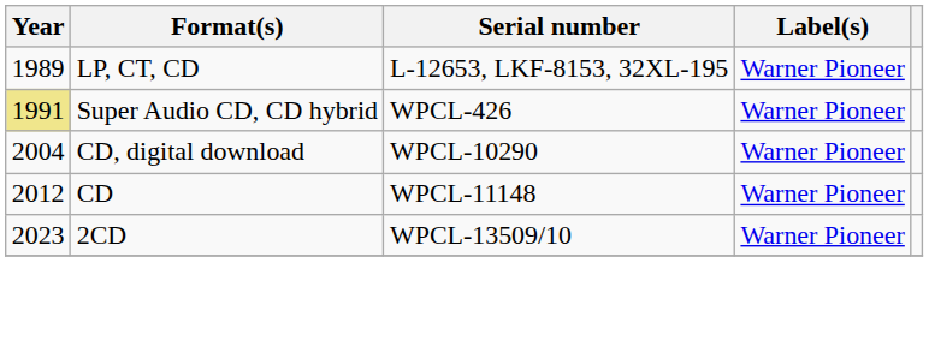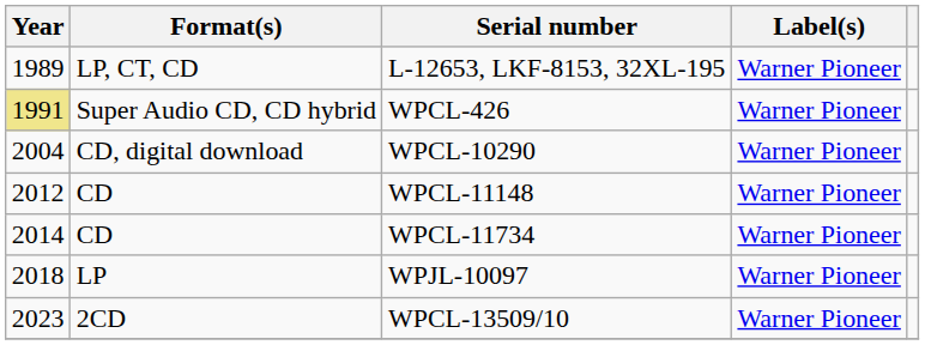 <table class="wikitable sortable plainrowheaders">
 <tr>
 <th scope="col">Year</th>
 <th scope="col">Format(s)</th>
 <th scope="col">Serial number</th>
 <th scope="col">Label(s)</th>
 <th scope="col"></th>
 </tr>
 <tr>
 <td>1989</td>
 <td>LP, CT, CD</td>
 <td>L-12653, LKF-8153, 32XL-195</td>
 <td><a href='#'>Warner Pioneer</a></td>
 <td></td>
 </tr>
 <tr>
 <td style="background: khaki;">1991</td>
 <td>Super Audio CD, CD hybrid</td>
 <td>WPCL-426</td>
 <td><a href='#'>Warner Pioneer</a></td>
 <td></td>
 </tr>
 <tr>
 <td>2004</td>
 <td>CD, digital download</td>
 <td>WPCL-10290</td>
 <td><a href='#'>Warner Pioneer</a></td>
 <td></td>
 </tr>
 <tr>
 <td>2012</td>
 <td>CD</td>
 <td>WPCL-11148</td>
 <td><a href='#'>Warner Pioneer</a></td>
 <td></td>
 </tr>
 <tr>
+<td>2014</td>
+<td>CD</td>
+<td>WPCL-11734</td>
+<td><a href='#'>Warner Pioneer</a></td>
+<td></td>
+</tr>
+<tr>
+<td>2018</td>
+<td>LP</td>
+<td>WPJL-10097</td>
+<td><a href='#'>Warner Pioneer</a></td>
+<td></td>
+</tr>
+<tr>
 <td>2023</td>
 <td>2CD</td>
 <td>WPCL-13509/10</td>
 <td><a href='#'>Warner Pioneer</a></td>
 <td></td>
 </tr>
 <tr>
 </tr>
 </table>
